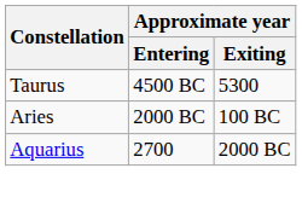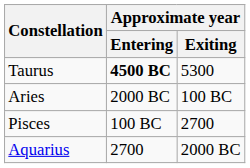 <table class=wikitable>
 <tr>
 <th rowspan=2>Constellation</th>
 <th colspan=2>Approximate year</th>
 </tr>
 <tr>
 <th>Entering</th>
 <th>Exiting</th>
 </tr>
 <tr>
 <td>Taurus</td>
-<td>4500 BC</td>
+<td><strong>4500 BC</strong></td>
 <td>5300</td>
 </tr>
 <tr>
 <td>Aries</td>
 <td>2000 BC</td>
 <td>100 BC</td>
 </tr>
 <tr>
+<td>Pisces</td>
+<td>100 BC</td>
+<td>2700</td>
+</tr>
+<tr>
 <td><a href='#'>Aquarius</a></td>
 <td>2700</td>
 <td>2000 BC</td>
 </tr>
 </table>
